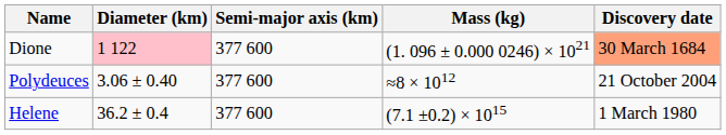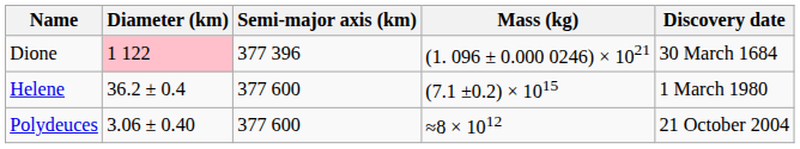 <table class="wikitable">
 <tr>
 <th>Name</th>
 <th>Diameter (km)</th>
 <th>Semi-major axis (km)</th>
 <th>Mass (kg)</th>
 <th>Discovery date</th>
 </tr>
 <tr>
 <td>Dione</td>
 <td style="background: pink;">1 122</td>
+<td>377 396</td>
+<td>(1. 096 ± 0.000 0246) × 10<sup>21</sup></td>
+<td>30 March 1684</td>
+</tr>
+<tr>
+<td><a href='#'>Helene</a></td>
+<td>36.2 ± 0.4</td>
 <td>377 600</td>
-<td>(1. 096 ± 0.000 0246) × 10<sup>21</sup></td>
-<td style="background: lightsalmon;">30 March 1684</td>
+<td>(7.1 ±0.2) × 10<sup>15</sup></td>
+<td>1 March 1980</td>
 </tr>
 <tr>
 <td><a href='#'>Polydeuces</a></td>
 <td>3.06 ± 0.40</td>
 <td>377 600</td>
 <td>≈8 × 10<sup>12</sup></td>
 <td>21 October 2004</td>
 </tr>
-<tr>
-<td><a href='#'>Helene</a></td>
-<td>36.2 ± 0.4</td>
-<td>377 600</td>
-<td>(7.1 ±0.2) × 10<sup>15</sup></td>
-<td>1 March 1980</td>
-</tr>
 </table>
